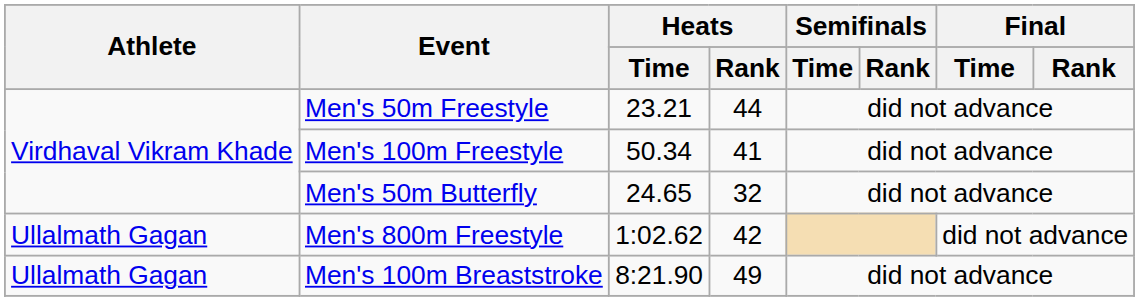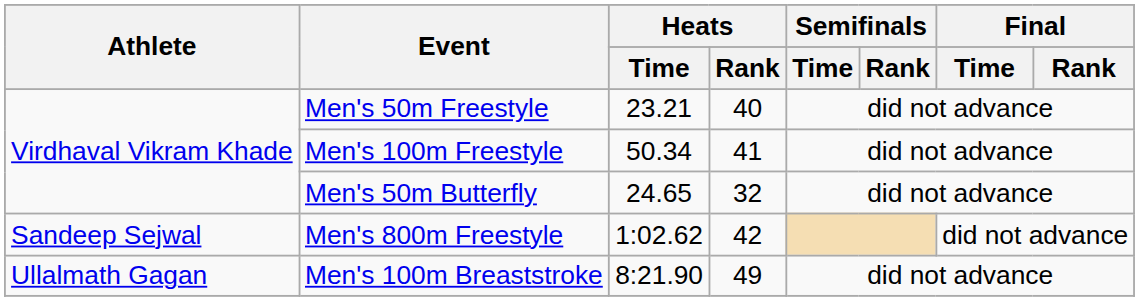 <table class=wikitable style="font-size:90%">
 <tr>
 <th rowspan="2">Athlete</th>
 <th rowspan="2">Event</th>
 <th colspan="2">Heats</th>
 <th colspan="2">Semifinals</th>
 <th colspan="2">Final</th>
 </tr>
 <tr>
 <th>Time</th>
 <th>Rank</th>
 <th>Time</th>
 <th>Rank</th>
 <th>Time</th>
 <th>Rank</th>
 </tr>
 <tr>
 <td rowspan="3"><a href='#'>Virdhaval Vikram Khade</a></td>
 <td><a href='#'>Men's 50m Freestyle</a></td>
 <td align=center>23.21</td>
-<td align=center>44</td>
+<td align=center>40</td>
 <td align=center colspan=4>did not advance</td>
 </tr>
 <tr>
 <td><a href='#'>Men's 100m Freestyle</a></td>
 <td align=center>50.34</td>
 <td align=center>41</td>
 <td align=center colspan=4>did not advance</td>
 </tr>
 <tr>
 <td><a href='#'>Men's 50m Butterfly</a></td>
 <td align=center>24.65</td>
 <td align=center>32</td>
 <td align=center colspan=4>did not advance</td>
 </tr>
 <tr>
-<td rowspan="1"><a href='#'>Ullalmath Gagan</a></td>
+<td rowspan="1"><a href='#'>Sandeep Sejwal</a></td>
 <td><a href='#'>Men's 800m Freestyle</a></td>
 <td align=center>1:02.62</td>
 <td align=center>42</td>
 <td colspan= 2 bgcolor="wheat"></td>
 <td align=center colspan=2>did not advance</td>
 </tr>
 <tr>
 <td rowspan="1"><a href='#'>Ullalmath Gagan</a></td>
 <td><a href='#'>Men's 100m Breaststroke</a></td>
 <td align=center>8:21.90</td>
 <td align=center>49</td>
 <td align=center colspan=4>did not advance</td>
 </tr>
 </table>
